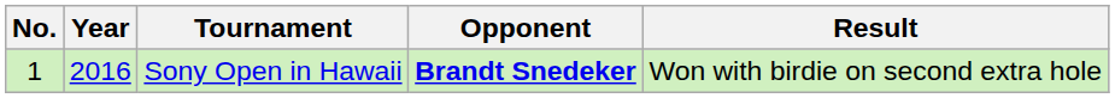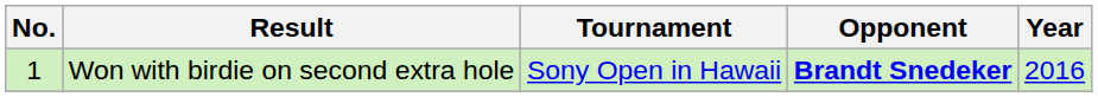 <table class="wikitable" style="font-size:95%;">
 <tr>
 <th>No.</th>
-<th>Year</th>
+<th>Result</th>
 <th>Tournament</th>
 <th>Opponent</th>
-<th>Result</th>
+<th>Year</th>
 </tr>
 <tr style="background:#D0F0C0;">
 <td align=center>1</td>
-<td><a href='#'>2016</a></td>
+<td>Won with birdie on second extra hole</td>
 <td><a href='#'>Sony Open in Hawaii</a></td>
 <td><strong> <a href='#'>Brandt Snedeker</a></strong></td>
-<td>Won with birdie on second extra hole</td>
+<td><a href='#'>2016</a></td>
 </tr>
 </table>
